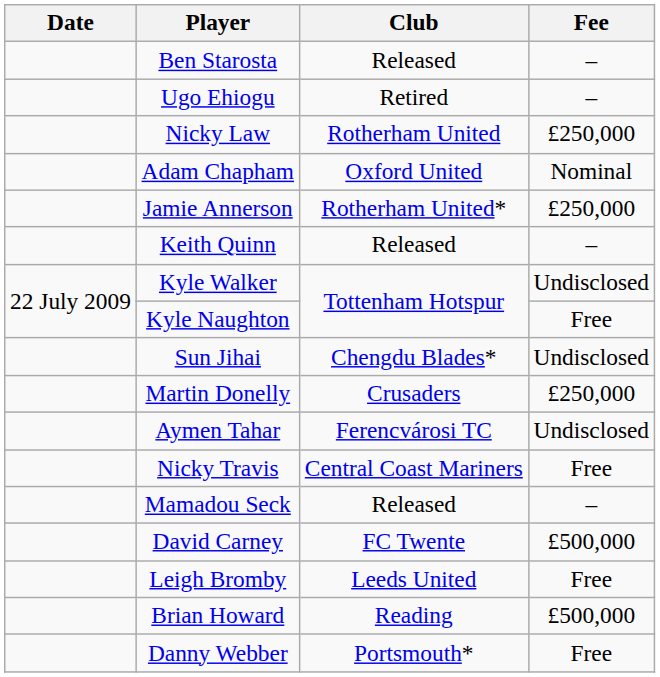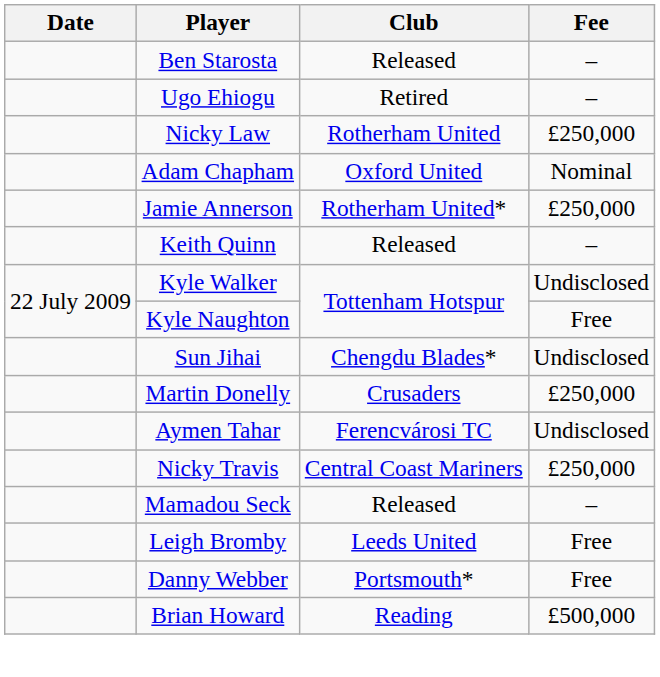 <table class="wikitable" style="text-align: center">
 <tr>
 <th>Date</th>
 <th>Player</th>
 <th>Club</th>
 <th>Fee</th>
 </tr>
 <tr>
 <td></td>
 <td><a href='#'>Ben Starosta</a></td>
 <td>Released</td>
 <td>–</td>
 </tr>
 <tr>
 <td></td>
 <td><a href='#'>Ugo Ehiogu</a></td>
 <td>Retired</td>
 <td>–</td>
 </tr>
 <tr>
 <td></td>
 <td><a href='#'>Nicky Law</a></td>
 <td><a href='#'>Rotherham United</a></td>
 <td>£250,000</td>
 </tr>
 <tr>
 <td></td>
 <td><a href='#'>Adam Chapham</a></td>
 <td><a href='#'>Oxford United</a></td>
 <td>Nominal</td>
 </tr>
 <tr>
 <td></td>
 <td><a href='#'>Jamie Annerson</a></td>
 <td><a href='#'>Rotherham United</a>*</td>
 <td>£250,000</td>
 </tr>
 <tr>
 <td></td>
 <td><a href='#'>Keith Quinn</a></td>
 <td>Released</td>
 <td>–</td>
 </tr>
 <tr>
 <td rowspan="2">22 July 2009</td>
 <td><a href='#'>Kyle Walker</a></td>
 <td rowspan="2"><a href='#'>Tottenham Hotspur</a></td>
 <td>Undisclosed</td>
 </tr>
 <tr>
 <td><a href='#'>Kyle Naughton</a></td>
 <td>Free</td>
 </tr>
 <tr>
 <td></td>
 <td><a href='#'>Sun Jihai</a></td>
 <td><a href='#'>Chengdu Blades</a>*</td>
 <td>Undisclosed</td>
 </tr>
 <tr>
 <td></td>
 <td><a href='#'>Martin Donelly</a></td>
 <td><a href='#'>Crusaders</a></td>
 <td>£250,000</td>
 </tr>
 <tr>
 <td></td>
 <td><a href='#'>Aymen Tahar</a></td>
 <td><a href='#'>Ferencvárosi TC</a></td>
 <td>Undisclosed</td>
 </tr>
 <tr>
 <td></td>
 <td><a href='#'>Nicky Travis</a></td>
 <td><a href='#'>Central Coast Mariners</a></td>
-<td>Free</td>
+<td>£250,000</td>
 </tr>
 <tr>
 <td></td>
 <td><a href='#'>Mamadou Seck</a></td>
 <td>Released</td>
 <td>–</td>
 </tr>
 <tr>
 <td></td>
-<td><a href='#'>David Carney</a></td>
-<td><a href='#'>FC Twente</a></td>
-<td>£500,000</td>
+<td><a href='#'>Leigh Bromby</a></td>
+<td><a href='#'>Leeds United</a></td>
+<td>Free</td>
 </tr>
 <tr>
 <td></td>
-<td><a href='#'>Leigh Bromby</a></td>
-<td><a href='#'>Leeds United</a></td>
+<td><a href='#'>Danny Webber</a></td>
+<td><a href='#'>Portsmouth</a>*</td>
 <td>Free</td>
 </tr>
 <tr>
 <td></td>
 <td><a href='#'>Brian Howard</a></td>
 <td><a href='#'>Reading</a></td>
 <td>£500,000</td>
 </tr>
-<tr>
-<td></td>
-<td><a href='#'>Danny Webber</a></td>
-<td><a href='#'>Portsmouth</a>*</td>
-<td>Free</td>
-</tr>
 </table>
